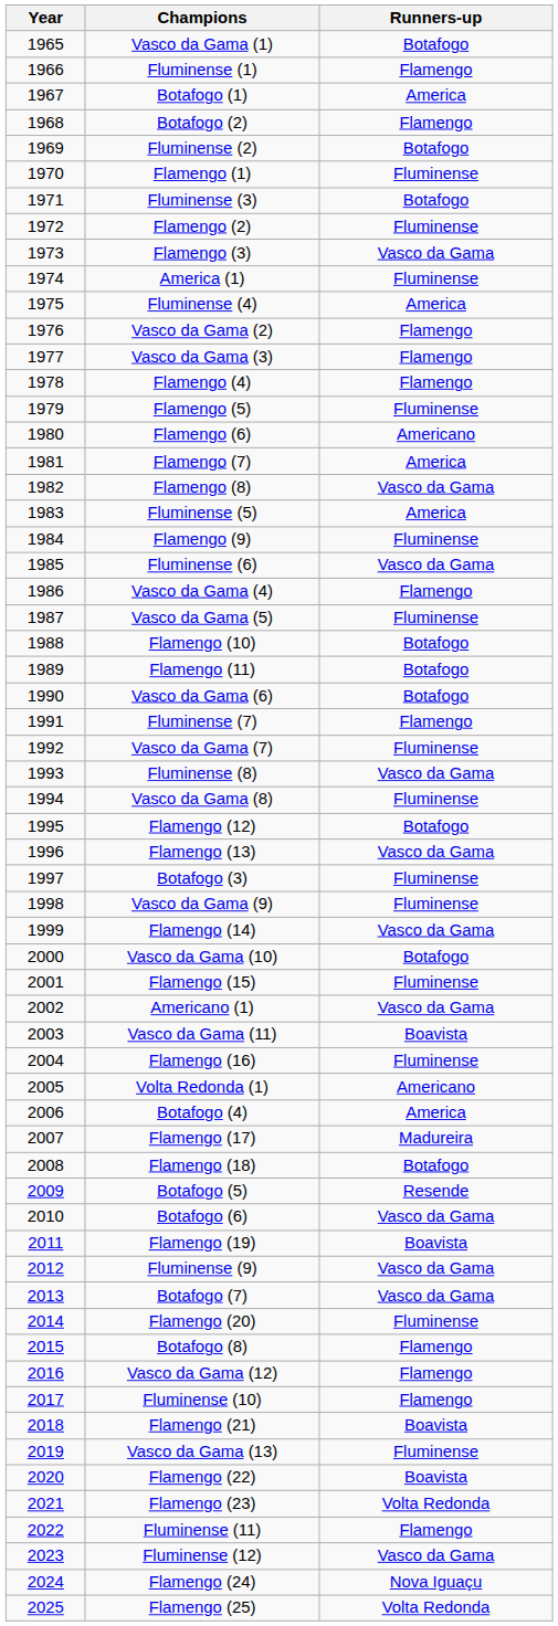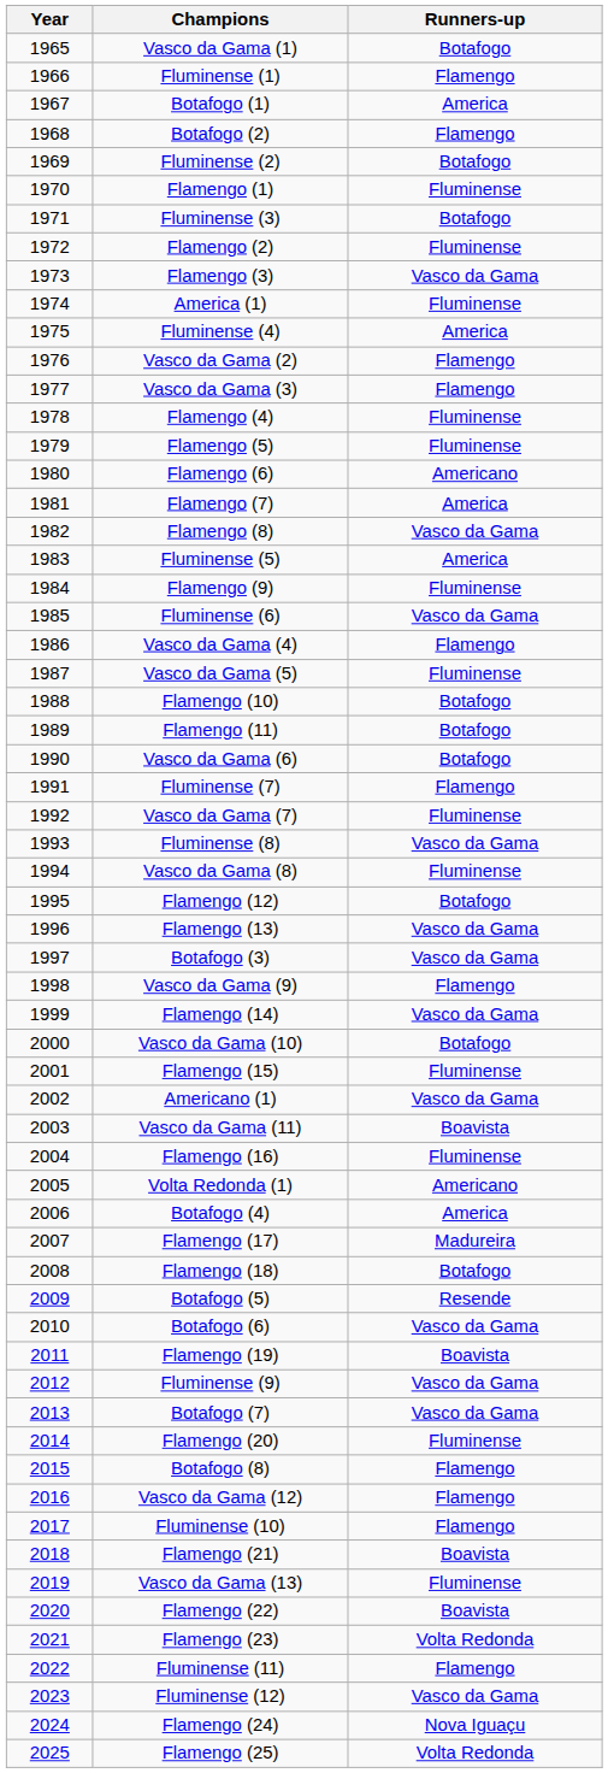 <table class="wikitable" style="text-align:center; margin-left:1em;">
 <tr>
 <th style="width:70px">Year</th>
 <th style="width:220px">Champions</th>
 <th style="width:220px">Runners-up</th>
 </tr>
 <tr>
 <td>1965</td>
 <td><a href='#'>Vasco da Gama</a> (1)</td>
 <td><a href='#'>Botafogo</a></td>
 </tr>
 <tr>
 <td>1966</td>
 <td><a href='#'>Fluminense</a> (1)</td>
 <td><a href='#'>Flamengo</a></td>
 </tr>
 <tr>
 <td>1967</td>
 <td><a href='#'>Botafogo</a> (1)</td>
 <td><a href='#'>America</a></td>
 </tr>
 <tr>
 <td>1968</td>
 <td><a href='#'>Botafogo</a> (2)</td>
 <td><a href='#'>Flamengo</a></td>
 </tr>
 <tr>
 <td>1969</td>
 <td><a href='#'>Fluminense</a> (2)</td>
 <td><a href='#'>Botafogo</a></td>
 </tr>
 <tr>
 <td>1970</td>
 <td><a href='#'>Flamengo</a> (1)</td>
 <td><a href='#'>Fluminense</a></td>
 </tr>
 <tr>
 <td>1971</td>
 <td><a href='#'>Fluminense</a> (3)</td>
 <td><a href='#'>Botafogo</a></td>
 </tr>
 <tr>
 <td>1972</td>
 <td><a href='#'>Flamengo</a> (2)</td>
 <td><a href='#'>Fluminense</a></td>
 </tr>
 <tr>
 <td>1973</td>
 <td><a href='#'>Flamengo</a> (3)</td>
 <td><a href='#'>Vasco da Gama</a></td>
 </tr>
 <tr>
 <td>1974</td>
 <td><a href='#'>America</a> (1)</td>
 <td><a href='#'>Fluminense</a></td>
 </tr>
 <tr>
 <td>1975</td>
 <td><a href='#'>Fluminense</a> (4)</td>
 <td><a href='#'>America</a></td>
 </tr>
 <tr>
 <td>1976</td>
 <td><a href='#'>Vasco da Gama</a> (2)</td>
 <td><a href='#'>Flamengo</a></td>
 </tr>
 <tr>
 <td>1977</td>
 <td><a href='#'>Vasco da Gama</a> (3)</td>
 <td><a href='#'>Flamengo</a></td>
 </tr>
 <tr>
 <td>1978</td>
 <td><a href='#'>Flamengo</a> (4)</td>
-<td><a href='#'>Flamengo</a></td>
+<td><a href='#'>Fluminense</a></td>
 </tr>
 <tr>
 <td>1979</td>
 <td><a href='#'>Flamengo</a> (5)</td>
 <td><a href='#'>Fluminense</a></td>
 </tr>
 <tr>
 <td>1980</td>
 <td><a href='#'>Flamengo</a> (6)</td>
 <td><a href='#'>Americano</a></td>
 </tr>
 <tr>
 <td>1981</td>
 <td><a href='#'>Flamengo</a> (7)</td>
 <td><a href='#'>America</a></td>
 </tr>
 <tr>
 <td>1982</td>
 <td><a href='#'>Flamengo</a> (8)</td>
 <td><a href='#'>Vasco da Gama</a></td>
 </tr>
 <tr>
 <td>1983</td>
 <td><a href='#'>Fluminense</a> (5)</td>
 <td><a href='#'>America</a></td>
 </tr>
 <tr>
 <td>1984</td>
 <td><a href='#'>Flamengo</a> (9)</td>
 <td><a href='#'>Fluminense</a></td>
 </tr>
 <tr>
 <td>1985</td>
 <td><a href='#'>Fluminense</a> (6)</td>
 <td><a href='#'>Vasco da Gama</a></td>
 </tr>
 <tr>
 <td>1986</td>
 <td><a href='#'>Vasco da Gama</a> (4)</td>
 <td><a href='#'>Flamengo</a></td>
 </tr>
 <tr>
 <td>1987</td>
 <td><a href='#'>Vasco da Gama</a> (5)</td>
 <td><a href='#'>Fluminense</a></td>
 </tr>
 <tr>
 <td>1988</td>
 <td><a href='#'>Flamengo</a> (10)</td>
 <td><a href='#'>Botafogo</a></td>
 </tr>
 <tr>
 <td>1989</td>
 <td><a href='#'>Flamengo</a> (11)</td>
 <td><a href='#'>Botafogo</a></td>
 </tr>
 <tr>
 <td>1990</td>
 <td><a href='#'>Vasco da Gama</a> (6)</td>
 <td><a href='#'>Botafogo</a></td>
 </tr>
 <tr>
 <td>1991</td>
 <td><a href='#'>Fluminense</a> (7)</td>
 <td><a href='#'>Flamengo</a></td>
 </tr>
 <tr>
 <td>1992</td>
 <td><a href='#'>Vasco da Gama</a> (7)</td>
 <td><a href='#'>Fluminense</a></td>
 </tr>
 <tr>
 <td>1993</td>
 <td><a href='#'>Fluminense</a> (8)</td>
 <td><a href='#'>Vasco da Gama</a></td>
 </tr>
 <tr>
 <td>1994</td>
 <td><a href='#'>Vasco da Gama</a> (8)</td>
 <td><a href='#'>Fluminense</a></td>
 </tr>
 <tr>
 <td>1995</td>
 <td><a href='#'>Flamengo</a> (12)</td>
 <td><a href='#'>Botafogo</a></td>
 </tr>
 <tr>
 <td>1996</td>
 <td><a href='#'>Flamengo</a> (13)</td>
 <td><a href='#'>Vasco da Gama</a></td>
 </tr>
 <tr>
 <td>1997</td>
 <td><a href='#'>Botafogo</a> (3)</td>
-<td><a href='#'>Fluminense</a></td>
+<td><a href='#'>Vasco da Gama</a></td>
 </tr>
 <tr>
 <td>1998</td>
 <td><a href='#'>Vasco da Gama</a> (9)</td>
-<td><a href='#'>Fluminense</a></td>
+<td><a href='#'>Flamengo</a></td>
 </tr>
 <tr>
 <td>1999</td>
 <td><a href='#'>Flamengo</a> (14)</td>
 <td><a href='#'>Vasco da Gama</a></td>
 </tr>
 <tr>
 <td>2000</td>
 <td><a href='#'>Vasco da Gama</a> (10)</td>
 <td><a href='#'>Botafogo</a></td>
 </tr>
 <tr>
 <td>2001</td>
 <td><a href='#'>Flamengo</a> (15)</td>
 <td><a href='#'>Fluminense</a></td>
 </tr>
 <tr>
 <td>2002</td>
 <td><a href='#'>Americano</a> (1)</td>
 <td><a href='#'>Vasco da Gama</a></td>
 </tr>
 <tr>
 <td>2003</td>
 <td><a href='#'>Vasco da Gama</a> (11)</td>
 <td><a href='#'>Boavista</a></td>
 </tr>
 <tr>
 <td>2004</td>
 <td><a href='#'>Flamengo</a> (16)</td>
 <td><a href='#'>Fluminense</a></td>
 </tr>
 <tr>
 <td>2005</td>
 <td><a href='#'>Volta Redonda</a> (1)</td>
 <td><a href='#'>Americano</a></td>
 </tr>
 <tr>
 <td>2006</td>
 <td><a href='#'>Botafogo</a> (4)</td>
 <td><a href='#'>America</a></td>
 </tr>
 <tr>
 <td>2007</td>
 <td><a href='#'>Flamengo</a> (17)</td>
 <td><a href='#'>Madureira</a></td>
 </tr>
 <tr>
 <td>2008</td>
 <td><a href='#'>Flamengo</a> (18)</td>
 <td><a href='#'>Botafogo</a></td>
 </tr>
 <tr>
 <td><a href='#'>2009</a></td>
 <td><a href='#'>Botafogo</a> (5)</td>
 <td><a href='#'>Resende</a></td>
 </tr>
 <tr>
 <td>2010</td>
 <td><a href='#'>Botafogo</a> (6)</td>
 <td><a href='#'>Vasco da Gama</a></td>
 </tr>
 <tr>
 <td><a href='#'>2011</a></td>
 <td><a href='#'>Flamengo</a> (19)</td>
 <td><a href='#'>Boavista</a></td>
 </tr>
 <tr>
 <td><a href='#'>2012</a></td>
 <td><a href='#'>Fluminense</a> (9)</td>
 <td><a href='#'>Vasco da Gama</a></td>
 </tr>
 <tr>
 <td><a href='#'>2013</a></td>
 <td><a href='#'>Botafogo</a> (7)</td>
 <td><a href='#'>Vasco da Gama</a></td>
 </tr>
 <tr>
 <td><a href='#'>2014</a></td>
 <td><a href='#'>Flamengo</a> (20)</td>
 <td><a href='#'>Fluminense</a></td>
 </tr>
 <tr>
 <td><a href='#'>2015</a></td>
 <td><a href='#'>Botafogo</a> (8)</td>
 <td><a href='#'>Flamengo</a></td>
 </tr>
 <tr>
 <td><a href='#'>2016</a></td>
 <td><a href='#'>Vasco da Gama</a> (12)</td>
 <td><a href='#'>Flamengo</a></td>
 </tr>
 <tr>
 <td><a href='#'>2017</a></td>
 <td><a href='#'>Fluminense</a> (10)</td>
 <td><a href='#'>Flamengo</a></td>
 </tr>
 <tr>
 <td><a href='#'>2018</a></td>
 <td><a href='#'>Flamengo</a> (21)</td>
 <td><a href='#'>Boavista</a></td>
 </tr>
 <tr>
 <td><a href='#'>2019</a></td>
 <td><a href='#'>Vasco da Gama</a> (13)</td>
 <td><a href='#'>Fluminense</a></td>
 </tr>
 <tr>
 <td><a href='#'>2020</a></td>
 <td><a href='#'>Flamengo</a> (22)</td>
 <td><a href='#'>Boavista</a></td>
 </tr>
 <tr>
 <td><a href='#'>2021</a></td>
 <td><a href='#'>Flamengo</a> (23)</td>
 <td><a href='#'>Volta Redonda</a></td>
 </tr>
 <tr>
 <td><a href='#'>2022</a></td>
 <td><a href='#'>Fluminense</a> (11)</td>
 <td><a href='#'>Flamengo</a></td>
 </tr>
 <tr>
 <td><a href='#'>2023</a></td>
 <td><a href='#'>Fluminense</a> (12)</td>
 <td><a href='#'>Vasco da Gama</a></td>
 </tr>
 <tr>
 <td><a href='#'>2024</a></td>
 <td><a href='#'>Flamengo</a> (24)</td>
 <td><a href='#'>Nova Iguaçu</a></td>
 </tr>
 <tr>
 <td><a href='#'>2025</a></td>
 <td><a href='#'>Flamengo</a> (25)</td>
 <td><a href='#'>Volta Redonda</a></td>
 </tr>
 </table>
